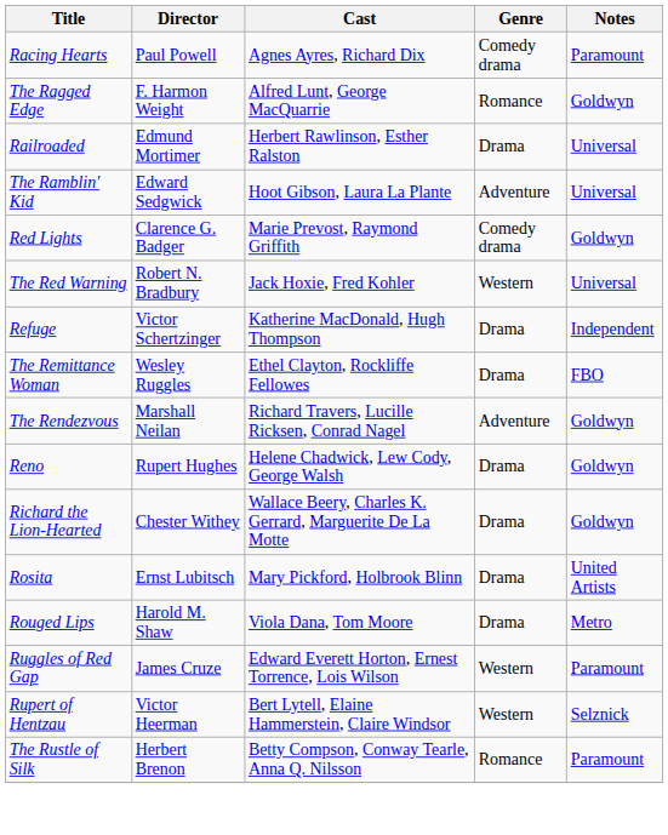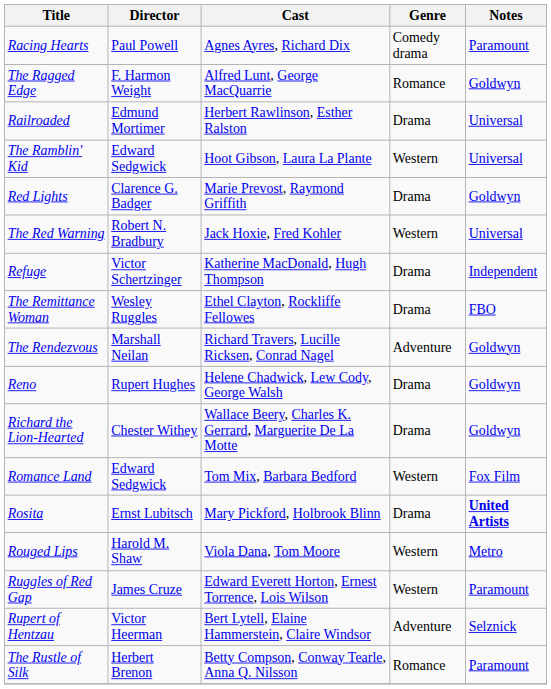 <table class="wikitable" width= "100%">
 <tr>
 <th>Title</th>
 <th>Director</th>
 <th>Cast</th>
 <th>Genre</th>
 <th>Notes</th>
 </tr>
 <tr>
 <td><em><a href='#'>Racing Hearts</a></em></td>
 <td><a href='#'>Paul Powell</a></td>
 <td><a href='#'>Agnes Ayres</a>, <a href='#'>Richard Dix</a></td>
 <td>Comedy drama</td>
 <td><a href='#'>Paramount</a></td>
 </tr>
 <tr>
 <td><em><a href='#'>The Ragged Edge</a></em></td>
 <td><a href='#'>F. Harmon Weight</a></td>
 <td><a href='#'>Alfred Lunt</a>, <a href='#'>George MacQuarrie</a></td>
 <td>Romance</td>
 <td><a href='#'>Goldwyn</a></td>
 </tr>
 <tr>
 <td><em><a href='#'>Railroaded</a></em></td>
 <td><a href='#'>Edmund Mortimer</a></td>
 <td><a href='#'>Herbert Rawlinson</a>, <a href='#'>Esther Ralston</a></td>
 <td>Drama</td>
 <td><a href='#'>Universal</a></td>
 </tr>
 <tr>
 <td><em><a href='#'>The Ramblin' Kid</a></em></td>
 <td><a href='#'>Edward Sedgwick</a></td>
 <td><a href='#'>Hoot Gibson</a>, <a href='#'>Laura La Plante</a></td>
-<td>Adventure</td>
+<td>Western</td>
 <td><a href='#'>Universal</a></td>
 </tr>
 <tr>
 <td><em><a href='#'>Red Lights</a></em></td>
 <td><a href='#'>Clarence G. Badger</a></td>
 <td><a href='#'>Marie Prevost</a>, <a href='#'>Raymond Griffith</a></td>
-<td>Comedy drama</td>
+<td>Drama</td>
 <td><a href='#'>Goldwyn</a></td>
 </tr>
 <tr>
 <td><em><a href='#'>The Red Warning</a></em></td>
 <td><a href='#'>Robert N. Bradbury</a></td>
 <td><a href='#'>Jack Hoxie</a>, <a href='#'>Fred Kohler</a></td>
 <td>Western</td>
 <td><a href='#'>Universal</a></td>
 </tr>
 <tr>
 <td><em><a href='#'>Refuge</a></em></td>
 <td><a href='#'>Victor Schertzinger</a></td>
 <td><a href='#'>Katherine MacDonald</a>, <a href='#'>Hugh Thompson</a></td>
 <td>Drama</td>
 <td><a href='#'>Independent</a></td>
 </tr>
 <tr>
 <td><em><a href='#'>The Remittance Woman</a></em></td>
 <td><a href='#'>Wesley Ruggles</a></td>
 <td><a href='#'>Ethel Clayton</a>, <a href='#'>Rockliffe Fellowes</a></td>
 <td>Drama</td>
 <td><a href='#'>FBO</a></td>
 </tr>
 <tr>
 <td><em><a href='#'>The Rendezvous</a></em></td>
 <td><a href='#'>Marshall Neilan</a></td>
 <td><a href='#'>Richard Travers</a>, <a href='#'>Lucille Ricksen</a>, <a href='#'>Conrad Nagel</a></td>
 <td>Adventure</td>
 <td><a href='#'>Goldwyn</a></td>
 </tr>
 <tr>
 <td><em><a href='#'>Reno</a></em></td>
 <td><a href='#'>Rupert Hughes</a></td>
 <td><a href='#'>Helene Chadwick</a>, <a href='#'>Lew Cody</a>, <a href='#'>George Walsh</a></td>
 <td>Drama</td>
 <td><a href='#'>Goldwyn</a></td>
 </tr>
 <tr>
 <td><em><a href='#'>Richard the Lion-Hearted</a></em></td>
 <td><a href='#'>Chester Withey</a></td>
 <td><a href='#'>Wallace Beery</a>, <a href='#'>Charles K. Gerrard</a>, <a href='#'>Marguerite De La Motte</a></td>
 <td>Drama</td>
 <td><a href='#'>Goldwyn</a></td>
 </tr>
 <tr>
+<td><em><a href='#'>Romance Land</a></em></td>
+<td><a href='#'>Edward Sedgwick</a></td>
+<td><a href='#'>Tom Mix</a>, <a href='#'>Barbara Bedford</a></td>
+<td>Western</td>
+<td><a href='#'>Fox Film</a></td>
+</tr>
+<tr>
 <td><em><a href='#'>Rosita</a></em></td>
 <td><a href='#'>Ernst Lubitsch</a></td>
 <td><a href='#'>Mary Pickford</a>, <a href='#'>Holbrook Blinn</a></td>
 <td>Drama</td>
-<td><a href='#'>United Artists</a></td>
+<td><strong><a href='#'>United Artists</a></strong></td>
 </tr>
 <tr>
 <td><em><a href='#'>Rouged Lips</a></em></td>
 <td><a href='#'>Harold M. Shaw</a></td>
 <td><a href='#'>Viola Dana</a>, <a href='#'>Tom Moore</a></td>
-<td>Drama</td>
+<td>Western</td>
 <td><a href='#'>Metro</a></td>
 </tr>
 <tr>
 <td><em><a href='#'>Ruggles of Red Gap</a></em></td>
 <td><a href='#'>James Cruze</a></td>
 <td><a href='#'>Edward Everett Horton</a>, <a href='#'>Ernest Torrence</a>, <a href='#'>Lois Wilson</a></td>
 <td>Western</td>
 <td><a href='#'>Paramount</a></td>
 </tr>
 <tr>
 <td><em><a href='#'>Rupert of Hentzau</a></em></td>
 <td><a href='#'>Victor Heerman</a></td>
 <td><a href='#'>Bert Lytell</a>, <a href='#'>Elaine Hammerstein</a>, <a href='#'>Claire Windsor</a></td>
-<td>Western</td>
+<td>Adventure</td>
 <td><a href='#'>Selznick</a></td>
 </tr>
 <tr>
 <td><em><a href='#'>The Rustle of Silk</a></em></td>
 <td><a href='#'>Herbert Brenon</a></td>
 <td><a href='#'>Betty Compson</a>, <a href='#'>Conway Tearle</a>, <a href='#'>Anna Q. Nilsson</a></td>
 <td>Romance</td>
 <td><a href='#'>Paramount</a></td>
 </tr>
 <tr>
 </tr>
 </table>
